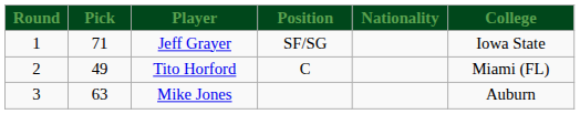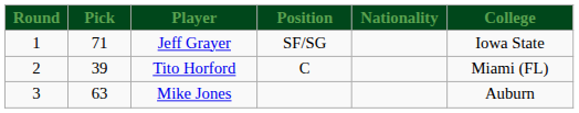 <table class="wikitable sortable sortable">
 <tr>
 <th style="background:#00471B; color:#59A04F" width="10%">Round</th>
 <th style="background:#00471B; color:#59A04F" width="10%">Pick</th>
 <th style="background:#00471B; color:#59A04F" width="20%">Player</th>
 <th style="background:#00471B; color:#59A04F" width="15%">Position</th>
 <th style="background:#00471B; color:#59A04F" width="15%">Nationality</th>
 <th style="background:#00471B; color:#59A04F" width="20%">College</th>
 </tr>
 <tr style="text-align: center">
 <td>1</td>
 <td>71</td>
 <td><a href='#'>Jeff Grayer</a></td>
 <td>SF/SG</td>
 <td></td>
 <td>Iowa State</td>
 </tr>
 <tr style="text-align: center">
 <td>2</td>
-<td>49</td>
+<td>39</td>
 <td><a href='#'>Tito Horford</a></td>
 <td>C</td>
 <td></td>
 <td>Miami (FL)</td>
 </tr>
 <tr style="text-align: center">
 <td>3</td>
 <td>63</td>
 <td><a href='#'>Mike Jones</a></td>
 <td></td>
 <td></td>
 <td>Auburn</td>
 </tr>
 </table>
